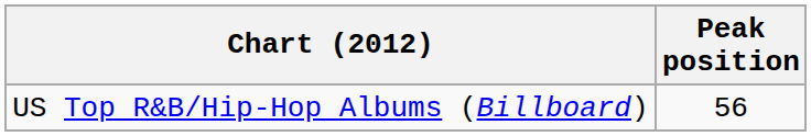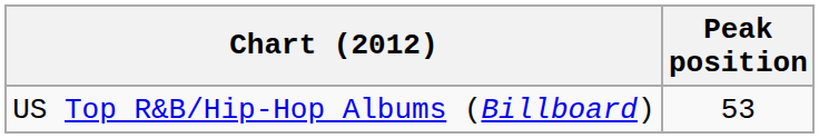 <table class="wikitable sortable">
 <tr>
 <th scope="col">Chart (2012)</th>
 <th scope="col">Peak<br>position</th>
 </tr>
 <tr>
 </tr>
 <tr>
 <td>US <a href='#'>Top R&B/Hip-Hop Albums</a> (<em><a href='#'>Billboard</a></em>)</td>
-<td style="text-align:center;">56</td>
+<td style="text-align:center;">53</td>
 </tr>
 </table>
